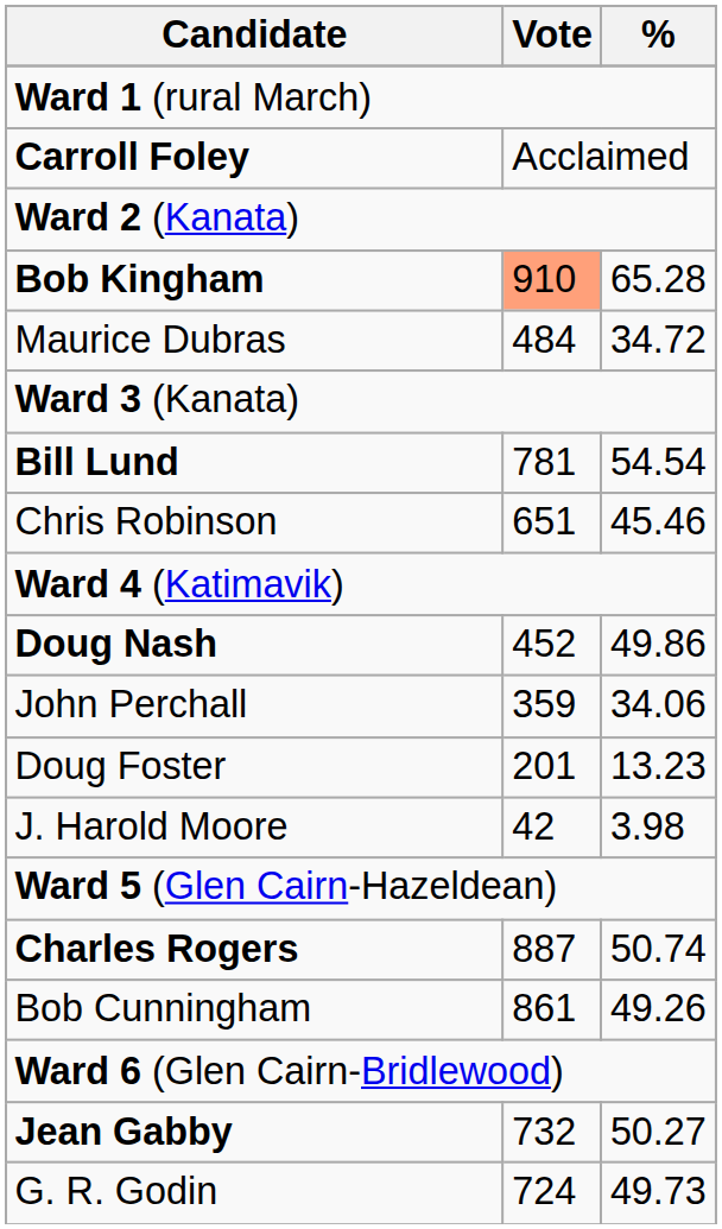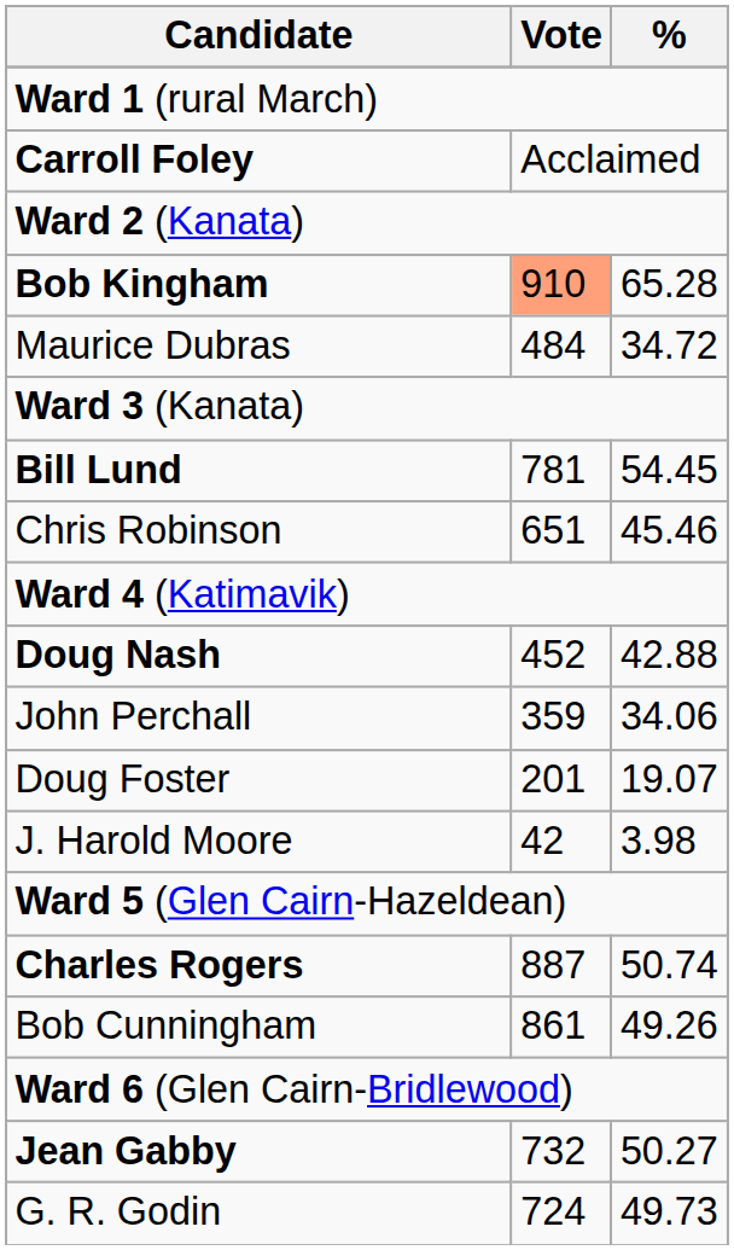 <table class="wikitable">
 <tr>
 <th bgcolor="#DDDDFF" width="200px">Candidate</th>
 <th bgcolor="#DDDDFF">Vote</th>
 <th bgcolor="#DDDDFF">%</th>
 </tr>
 <tr>
 </tr>
 <tr>
 <td colspan="4"><strong>Ward 1</strong> (rural March)</td>
 </tr>
 <tr>
 <td><strong>Carroll Foley</strong></td>
 <td colspan="2">Acclaimed</td>
 </tr>
 <tr>
 <td colspan="4"><strong>Ward 2</strong> (<a href='#'>Kanata</a>)</td>
 </tr>
 <tr>
 <td><strong>Bob Kingham</strong></td>
 <td style="background: lightsalmon;">910</td>
 <td>65.28</td>
 </tr>
 <tr>
 <td>Maurice Dubras</td>
 <td>484</td>
 <td>34.72</td>
 </tr>
 <tr>
 <td colspan="4"><strong> Ward 3</strong> (Kanata)</td>
 </tr>
 <tr>
 <td><strong>Bill Lund</strong></td>
 <td>781</td>
-<td>54.54</td>
+<td>54.45</td>
 </tr>
 <tr>
 <td>Chris Robinson</td>
 <td>651</td>
 <td>45.46</td>
 </tr>
 <tr>
 <td colspan="4"><strong>Ward 4</strong> (<a href='#'>Katimavik</a>)</td>
 </tr>
 <tr>
 <td><strong>Doug Nash</strong></td>
 <td>452</td>
-<td>49.86</td>
+<td>42.88</td>
 </tr>
 <tr>
 <td>John Perchall</td>
 <td>359</td>
 <td>34.06</td>
 </tr>
 <tr>
 <td>Doug Foster</td>
 <td>201</td>
-<td>13.23</td>
+<td>19.07</td>
 </tr>
 <tr>
 <td>J. Harold Moore</td>
 <td>42</td>
 <td>3.98</td>
 </tr>
 <tr>
 <td colspan="4"><strong>Ward 5 </strong> (<a href='#'>Glen Cairn</a>-Hazeldean)</td>
 </tr>
 <tr>
 <td><strong>Charles Rogers</strong></td>
 <td>887</td>
 <td>50.74</td>
 </tr>
 <tr>
 <td>Bob Cunningham</td>
 <td>861</td>
 <td>49.26</td>
 </tr>
 <tr>
 <td colspan="4"><strong>Ward 6 </strong> (Glen Cairn-<a href='#'>Bridlewood</a>)</td>
 </tr>
 <tr>
 <td><strong>Jean Gabby</strong></td>
 <td>732</td>
 <td>50.27</td>
 </tr>
 <tr>
 <td>G. R. Godin</td>
 <td>724</td>
 <td>49.73</td>
 </tr>
 </table>
